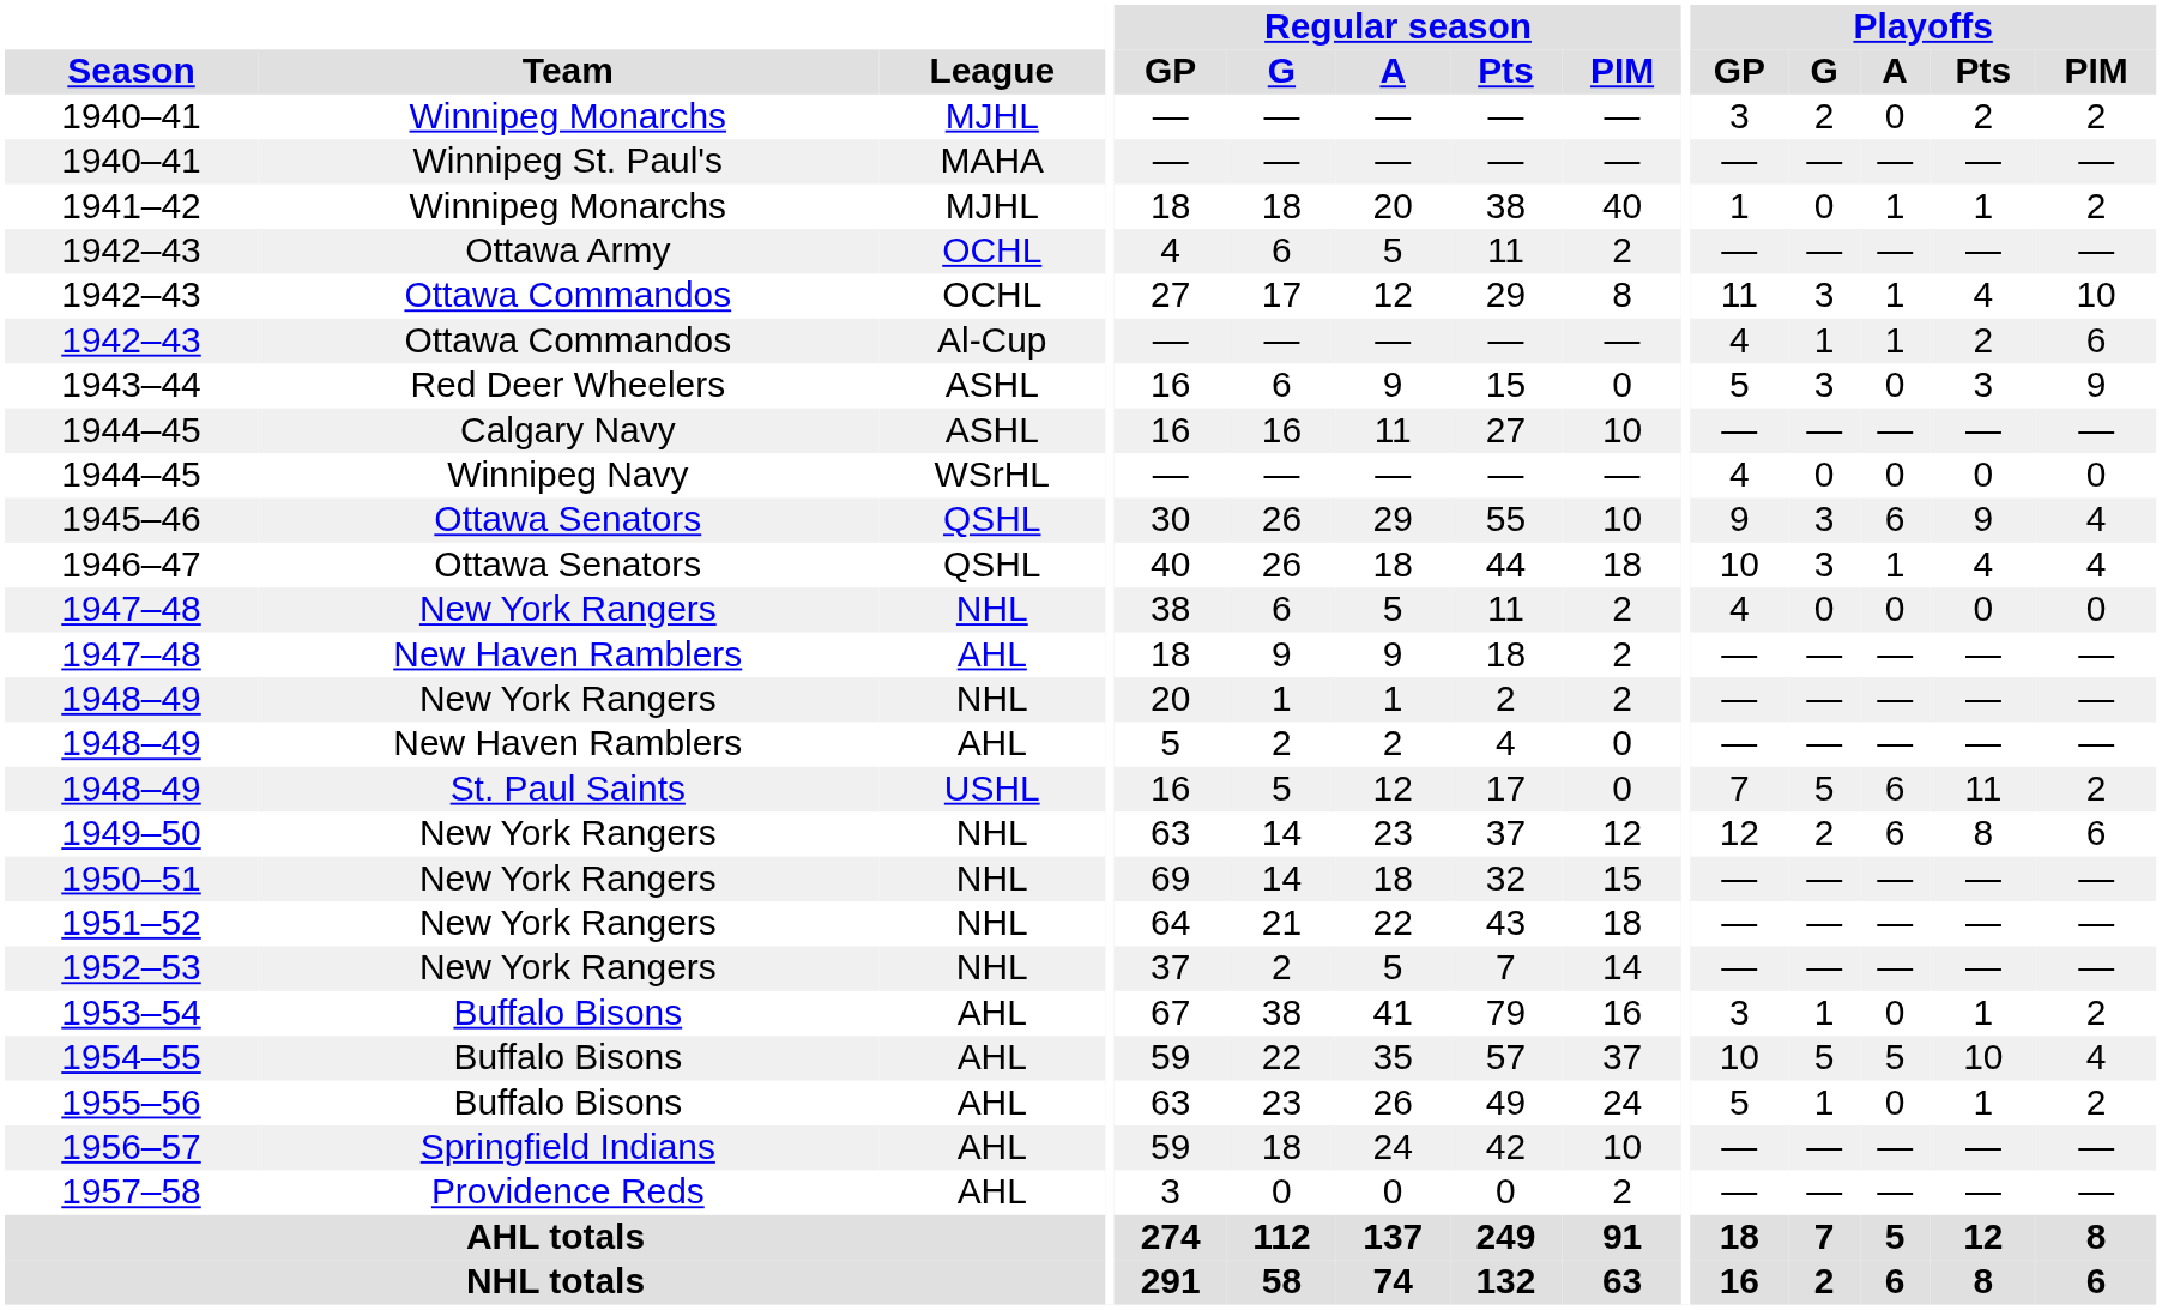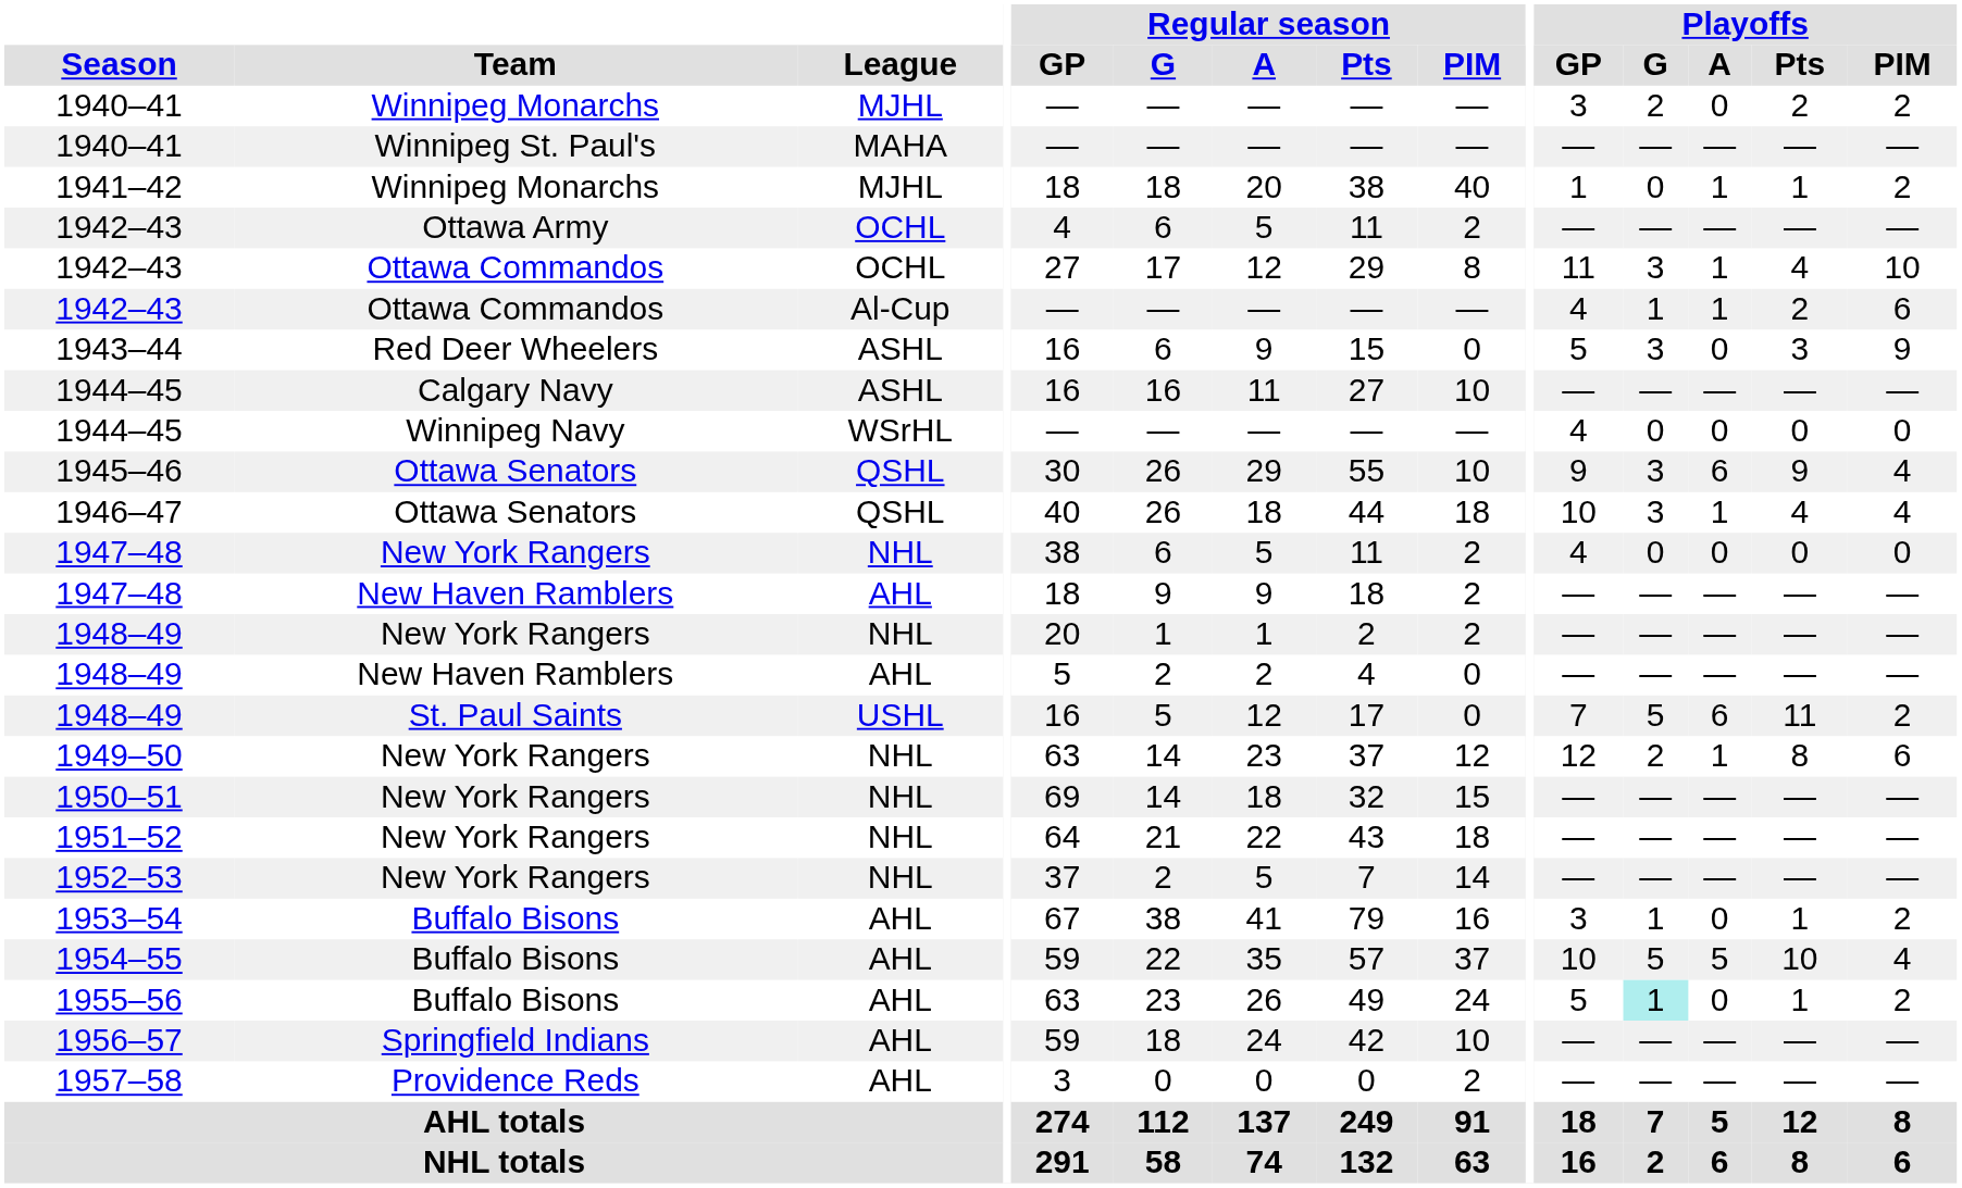 <table border="0" cellpadding="1" cellspacing="0" style="text-align:center; width:60em">
 <tr bgcolor="#e0e0e0">
 <th colspan="3" bgcolor="#ffffff"></th>
 <th rowspan="100" bgcolor="#ffffff"></th>
 <th colspan="5"><a href='#'>Regular season</a></th>
 <th rowspan="100" bgcolor="#ffffff"></th>
 <th colspan="5"><a href='#'>Playoffs</a></th>
 </tr>
 <tr bgcolor="#e0e0e0">
 <th><a href='#'>Season</a></th>
 <th>Team</th>
 <th>League</th>
 <th>GP</th>
 <th><a href='#'>G</a></th>
 <th><a href='#'>A</a></th>
 <th><a href='#'>Pts</a></th>
 <th><a href='#'>PIM</a></th>
 <th>GP</th>
 <th>G</th>
 <th>A</th>
 <th>Pts</th>
 <th>PIM</th>
 </tr>
 <tr>
 <td>1940–41</td>
 <td><a href='#'>Winnipeg Monarchs</a></td>
 <td><a href='#'>MJHL</a></td>
 <td>—</td>
 <td>—</td>
 <td>—</td>
 <td>—</td>
 <td>—</td>
 <td>3</td>
 <td>2</td>
 <td>0</td>
 <td>2</td>
 <td>2</td>
 </tr>
 <tr bgcolor="#f0f0f0">
 <td>1940–41</td>
 <td>Winnipeg St. Paul's</td>
 <td>MAHA</td>
 <td>—</td>
 <td>—</td>
 <td>—</td>
 <td>—</td>
 <td>—</td>
 <td>—</td>
 <td>—</td>
 <td>—</td>
 <td>—</td>
 <td>—</td>
 </tr>
 <tr>
 <td>1941–42</td>
 <td>Winnipeg Monarchs</td>
 <td>MJHL</td>
 <td>18</td>
 <td>18</td>
 <td>20</td>
 <td>38</td>
 <td>40</td>
 <td>1</td>
 <td>0</td>
 <td>1</td>
 <td>1</td>
 <td>2</td>
 </tr>
 <tr bgcolor="#f0f0f0">
 <td>1942–43</td>
 <td>Ottawa Army</td>
 <td><a href='#'>OCHL</a></td>
 <td>4</td>
 <td>6</td>
 <td>5</td>
 <td>11</td>
 <td>2</td>
 <td>—</td>
 <td>—</td>
 <td>—</td>
 <td>—</td>
 <td>—</td>
 </tr>
 <tr>
 <td>1942–43</td>
 <td><a href='#'>Ottawa Commandos</a></td>
 <td>OCHL</td>
 <td>27</td>
 <td>17</td>
 <td>12</td>
 <td>29</td>
 <td>8</td>
 <td>11</td>
 <td>3</td>
 <td>1</td>
 <td>4</td>
 <td>10</td>
 </tr>
 <tr bgcolor="#f0f0f0">
 <td><a href='#'>1942–43</a></td>
 <td>Ottawa Commandos</td>
 <td>Al-Cup</td>
 <td>—</td>
 <td>—</td>
 <td>—</td>
 <td>—</td>
 <td>—</td>
 <td>4</td>
 <td>1</td>
 <td>1</td>
 <td>2</td>
 <td>6</td>
 </tr>
 <tr>
 <td>1943–44</td>
 <td>Red Deer Wheelers</td>
 <td>ASHL</td>
 <td>16</td>
 <td>6</td>
 <td>9</td>
 <td>15</td>
 <td>0</td>
 <td>5</td>
 <td>3</td>
 <td>0</td>
 <td>3</td>
 <td>9</td>
 </tr>
 <tr bgcolor="#f0f0f0">
 <td>1944–45</td>
 <td>Calgary Navy</td>
 <td>ASHL</td>
 <td>16</td>
 <td>16</td>
 <td>11</td>
 <td>27</td>
 <td>10</td>
 <td>—</td>
 <td>—</td>
 <td>—</td>
 <td>—</td>
 <td>—</td>
 </tr>
 <tr>
 <td>1944–45</td>
 <td>Winnipeg Navy</td>
 <td>WSrHL</td>
 <td>—</td>
 <td>—</td>
 <td>—</td>
 <td>—</td>
 <td>—</td>
 <td>4</td>
 <td>0</td>
 <td>0</td>
 <td>0</td>
 <td>0</td>
 </tr>
 <tr bgcolor="#f0f0f0">
 <td>1945–46</td>
 <td><a href='#'>Ottawa Senators</a></td>
 <td><a href='#'>QSHL</a></td>
 <td>30</td>
 <td>26</td>
 <td>29</td>
 <td>55</td>
 <td>10</td>
 <td>9</td>
 <td>3</td>
 <td>6</td>
 <td>9</td>
 <td>4</td>
 </tr>
 <tr>
 <td>1946–47</td>
 <td>Ottawa Senators</td>
 <td>QSHL</td>
 <td>40</td>
 <td>26</td>
 <td>18</td>
 <td>44</td>
 <td>18</td>
 <td>10</td>
 <td>3</td>
 <td>1</td>
 <td>4</td>
 <td>4</td>
 </tr>
 <tr bgcolor="#f0f0f0">
 <td><a href='#'>1947–48</a></td>
 <td><a href='#'>New York Rangers</a></td>
 <td><a href='#'>NHL</a></td>
 <td>38</td>
 <td>6</td>
 <td>5</td>
 <td>11</td>
 <td>2</td>
 <td>4</td>
 <td>0</td>
 <td>0</td>
 <td>0</td>
 <td>0</td>
 </tr>
 <tr>
 <td><a href='#'>1947–48</a></td>
 <td><a href='#'>New Haven Ramblers</a></td>
 <td><a href='#'>AHL</a></td>
 <td>18</td>
 <td>9</td>
 <td>9</td>
 <td>18</td>
 <td>2</td>
 <td>—</td>
 <td>—</td>
 <td>—</td>
 <td>—</td>
 <td>—</td>
 </tr>
 <tr bgcolor="#f0f0f0">
 <td><a href='#'>1948–49</a></td>
 <td>New York Rangers</td>
 <td>NHL</td>
 <td>20</td>
 <td>1</td>
 <td>1</td>
 <td>2</td>
 <td>2</td>
 <td>—</td>
 <td>—</td>
 <td>—</td>
 <td>—</td>
 <td>—</td>
 </tr>
 <tr>
 <td><a href='#'>1948–49</a></td>
 <td>New Haven Ramblers</td>
 <td>AHL</td>
 <td>5</td>
 <td>2</td>
 <td>2</td>
 <td>4</td>
 <td>0</td>
 <td>—</td>
 <td>—</td>
 <td>—</td>
 <td>—</td>
 <td>—</td>
 </tr>
 <tr bgcolor="#f0f0f0">
 <td><a href='#'>1948–49</a></td>
 <td><a href='#'>St. Paul Saints</a></td>
 <td><a href='#'>USHL</a></td>
 <td>16</td>
 <td>5</td>
 <td>12</td>
 <td>17</td>
 <td>0</td>
 <td>7</td>
 <td>5</td>
 <td>6</td>
 <td>11</td>
 <td>2</td>
 </tr>
 <tr>
 <td><a href='#'>1949–50</a></td>
 <td>New York Rangers</td>
 <td>NHL</td>
 <td>63</td>
 <td>14</td>
 <td>23</td>
 <td>37</td>
 <td>12</td>
 <td>12</td>
 <td>2</td>
-<td>6</td>
+<td>1</td>
 <td>8</td>
 <td>6</td>
 </tr>
 <tr bgcolor="#f0f0f0">
 <td><a href='#'>1950–51</a></td>
 <td>New York Rangers</td>
 <td>NHL</td>
 <td>69</td>
 <td>14</td>
 <td>18</td>
 <td>32</td>
 <td>15</td>
 <td>—</td>
 <td>—</td>
 <td>—</td>
 <td>—</td>
 <td>—</td>
 </tr>
 <tr>
 <td><a href='#'>1951–52</a></td>
 <td>New York Rangers</td>
 <td>NHL</td>
 <td>64</td>
 <td>21</td>
 <td>22</td>
 <td>43</td>
 <td>18</td>
 <td>—</td>
 <td>—</td>
 <td>—</td>
 <td>—</td>
 <td>—</td>
 </tr>
 <tr bgcolor="#f0f0f0">
 <td><a href='#'>1952–53</a></td>
 <td>New York Rangers</td>
 <td>NHL</td>
 <td>37</td>
 <td>2</td>
 <td>5</td>
 <td>7</td>
 <td>14</td>
 <td>—</td>
 <td>—</td>
 <td>—</td>
 <td>—</td>
 <td>—</td>
 </tr>
 <tr>
 <td><a href='#'>1953–54</a></td>
 <td><a href='#'>Buffalo Bisons</a></td>
 <td>AHL</td>
 <td>67</td>
 <td>38</td>
 <td>41</td>
 <td>79</td>
 <td>16</td>
 <td>3</td>
 <td>1</td>
 <td>0</td>
 <td>1</td>
 <td>2</td>
 </tr>
 <tr bgcolor="#f0f0f0">
 <td><a href='#'>1954–55</a></td>
 <td>Buffalo Bisons</td>
 <td>AHL</td>
 <td>59</td>
 <td>22</td>
 <td>35</td>
 <td>57</td>
 <td>37</td>
 <td>10</td>
 <td>5</td>
 <td>5</td>
 <td>10</td>
 <td>4</td>
 </tr>
 <tr>
 <td><a href='#'>1955–56</a></td>
 <td>Buffalo Bisons</td>
 <td>AHL</td>
 <td>63</td>
 <td>23</td>
 <td>26</td>
 <td>49</td>
 <td>24</td>
 <td>5</td>
-<td>1</td>
+<td style="background: paleturquoise;">1</td>
 <td>0</td>
 <td>1</td>
 <td>2</td>
 </tr>
 <tr bgcolor="#f0f0f0">
 <td><a href='#'>1956–57</a></td>
 <td><a href='#'>Springfield Indians</a></td>
 <td>AHL</td>
 <td>59</td>
 <td>18</td>
 <td>24</td>
 <td>42</td>
 <td>10</td>
 <td>—</td>
 <td>—</td>
 <td>—</td>
 <td>—</td>
 <td>—</td>
 </tr>
 <tr>
 <td><a href='#'>1957–58</a></td>
 <td><a href='#'>Providence Reds</a></td>
 <td>AHL</td>
 <td>3</td>
 <td>0</td>
 <td>0</td>
 <td>0</td>
 <td>2</td>
 <td>—</td>
 <td>—</td>
 <td>—</td>
 <td>—</td>
 <td>—</td>
 </tr>
 <tr bgcolor="#e0e0e0">
 <th colspan="3">AHL totals</th>
 <th>274</th>
 <th>112</th>
 <th>137</th>
 <th>249</th>
 <th>91</th>
 <th>18</th>
 <th>7</th>
 <th>5</th>
 <th>12</th>
 <th>8</th>
 </tr>
 <tr bgcolor="#e0e0e0">
 <th colspan="3">NHL totals</th>
 <th>291</th>
 <th>58</th>
 <th>74</th>
 <th>132</th>
 <th>63</th>
 <th>16</th>
 <th>2</th>
 <th>6</th>
 <th>8</th>
 <th>6</th>
 </tr>
 </table>
